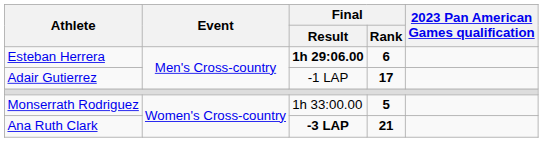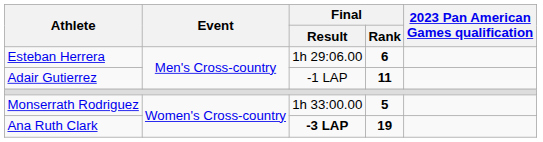 <table class="wikitable">
 <tr>
 <th rowspan="2">Athlete</th>
 <th rowspan="2">Event</th>
 <th colspan="2">Final</th>
 <th rowspan="2"><a href='#'>2023 Pan American <br> Games qualification</a></th>
 </tr>
 <tr>
 <th>Result</th>
 <th>Rank</th>
 </tr>
 <tr align="center">
 <td style="white-space: nowrap;" align="left"><a href='#'>Esteban Herrera</a></td>
 <td rowspan="2"><a href='#'>Men's Cross-country</a></td>
-<td style="white-space: nowrap;"><strong>1h 29:06.00</strong></td>
+<td style="white-space: nowrap;">1h 29:06.00</td>
 <td><strong>6</strong></td>
 <td></td>
 </tr>
 <tr>
 <td><a href='#'>Adair Gutierrez</a></td>
 <td align="center">-1 LAP</td>
-<td align="center"><strong>17</strong></td>
+<td align="center"><strong>11</strong></td>
 <td></td>
 </tr>
 <tr bgcolor="#ddd">
 <td colspan="5"></td>
 </tr>
 <tr>
 <td><a href='#'>Monserrath Rodriguez</a></td>
 <td rowspan="2"><a href='#'>Women's Cross-country</a></td>
 <td>1h 33:00.00</td>
 <td align="center"><strong>5</strong></td>
 <td></td>
 </tr>
 <tr>
 <td><a href='#'>Ana Ruth Clark</a></td>
 <td align="center"><strong>-3 LAP</strong></td>
-<td align="center"><strong>21</strong></td>
+<td align="center"><strong>19</strong></td>
 <td></td>
 </tr>
 </table>
